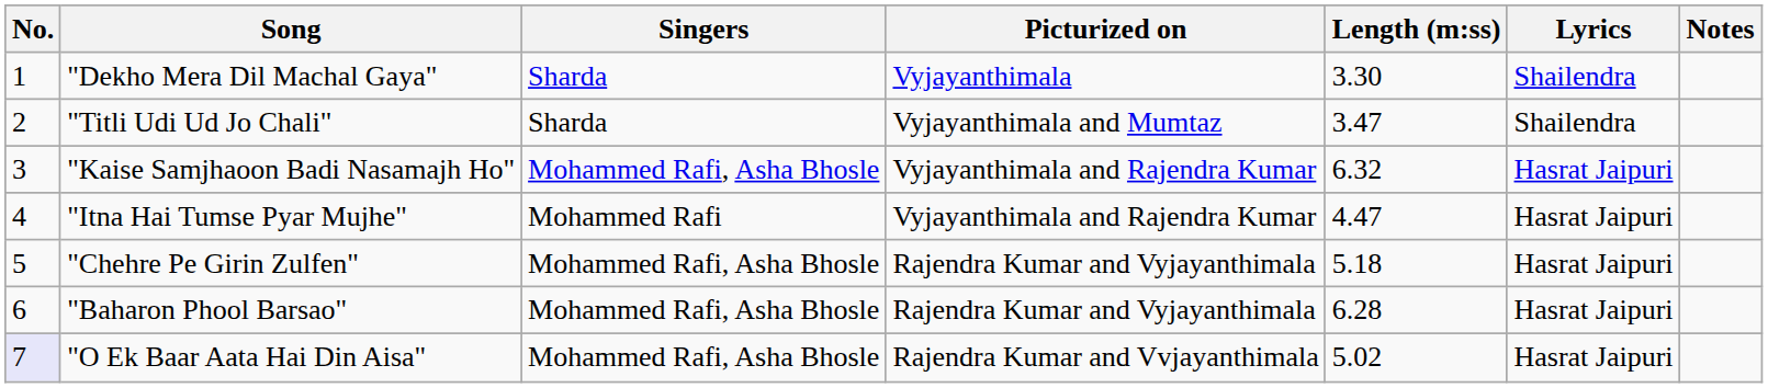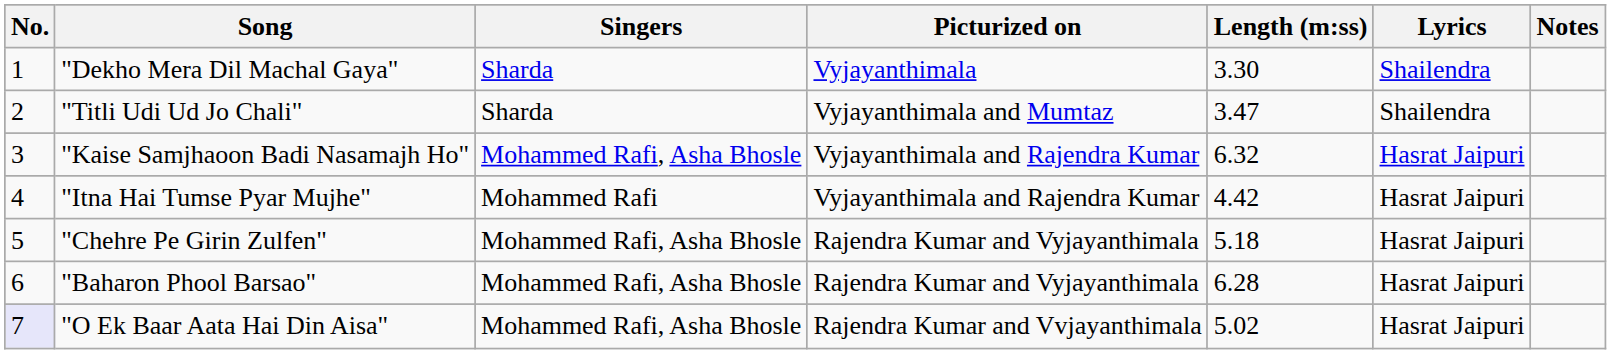 <table class="wikitable" style="font-size:95%;">
 <tr>
 <th>No.</th>
 <th>Song</th>
 <th>Singers</th>
 <th>Picturized on</th>
 <th>Length (m:ss)</th>
 <th>Lyrics</th>
 <th>Notes</th>
 </tr>
 <tr>
 <td>1</td>
 <td>"Dekho Mera Dil Machal Gaya"</td>
 <td><a href='#'>Sharda</a></td>
 <td><a href='#'>Vyjayanthimala</a></td>
 <td>3.30</td>
 <td><a href='#'>Shailendra</a></td>
 <td></td>
 </tr>
 <tr>
 <td>2</td>
 <td>"Titli Udi Ud Jo Chali"</td>
 <td>Sharda</td>
 <td>Vyjayanthimala and <a href='#'>Mumtaz</a></td>
 <td>3.47</td>
 <td>Shailendra</td>
 <td></td>
 </tr>
 <tr>
 <td>3</td>
 <td>"Kaise Samjhaoon Badi Nasamajh Ho"</td>
 <td><a href='#'>Mohammed Rafi</a>, <a href='#'>Asha Bhosle</a></td>
 <td>Vyjayanthimala and <a href='#'>Rajendra Kumar</a></td>
 <td>6.32</td>
 <td><a href='#'>Hasrat Jaipuri</a></td>
 <td></td>
 </tr>
 <tr>
 <td>4</td>
 <td>"Itna Hai Tumse Pyar Mujhe"</td>
 <td>Mohammed Rafi</td>
 <td>Vyjayanthimala and Rajendra Kumar</td>
-<td>4.47</td>
+<td>4.42</td>
 <td>Hasrat Jaipuri</td>
 <td></td>
 </tr>
 <tr>
 <td>5</td>
 <td>"Chehre Pe Girin Zulfen"</td>
 <td>Mohammed Rafi, Asha Bhosle</td>
 <td>Rajendra Kumar and Vyjayanthimala</td>
 <td>5.18</td>
 <td>Hasrat Jaipuri</td>
 <td></td>
 </tr>
 <tr>
 <td>6</td>
 <td>"Baharon Phool Barsao"</td>
 <td>Mohammed Rafi, Asha Bhosle</td>
 <td>Rajendra Kumar and Vyjayanthimala</td>
 <td>6.28</td>
 <td>Hasrat Jaipuri</td>
 <td></td>
 </tr>
 <tr>
 <td style="background: lavender;">7</td>
 <td>"O Ek Baar Aata Hai Din Aisa"</td>
 <td>Mohammed Rafi, Asha Bhosle</td>
 <td>Rajendra Kumar and Vvjayanthimala</td>
 <td>5.02</td>
 <td>Hasrat Jaipuri</td>
 <td></td>
 </tr>
 </table>
